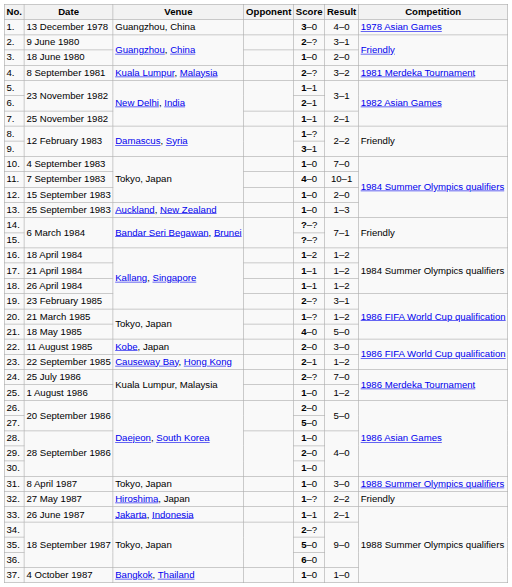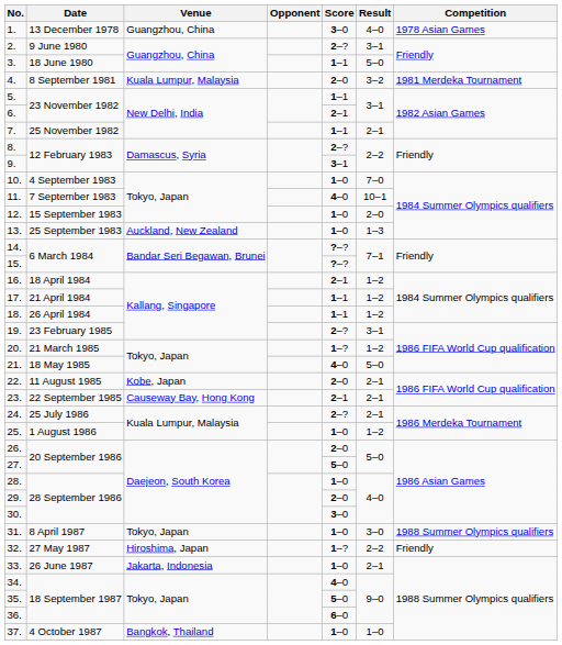 <table class="wikitable">
 <tr>
 <th>No.</th>
 <th>Date</th>
 <th>Venue</th>
 <th>Opponent</th>
 <th>Score</th>
 <th>Result</th>
 <th>Competition</th>
 </tr>
 <tr>
 <td>1.</td>
 <td>13 December 1978</td>
 <td>Guangzhou, China</td>
 <td></td>
 <td align=center><strong>3</strong>–0</td>
 <td align=center>4–0</td>
 <td><a href='#'>1978 Asian Games</a></td>
 </tr>
 <tr>
 <td>2.</td>
 <td>9 June 1980</td>
 <td rowspan=2><a href='#'>Guangzhou</a>, <a href='#'>China</a></td>
 <td></td>
 <td align=center><strong>2</strong>–?</td>
 <td align=center>3–1</td>
 <td rowspan=2><a href='#'>Friendly</a></td>
 </tr>
 <tr>
 <td>3.</td>
 <td>18 June 1980</td>
 <td></td>
-<td align=center><strong>1</strong>–0</td>
-<td align=center>2–0</td>
+<td align=center><strong>1</strong>–1</td>
+<td align=center>5–0</td>
 </tr>
 <tr>
 <td>4.</td>
 <td>8 September 1981</td>
 <td><a href='#'>Kuala Lumpur</a>, <a href='#'>Malaysia</a></td>
 <td></td>
-<td align=center><strong>2</strong>–?</td>
+<td align=center><strong>2</strong>–0</td>
 <td align=center>3–2</td>
 <td><a href='#'>1981 Merdeka Tournament</a></td>
 </tr>
 <tr>
 <td>5.</td>
 <td rowspan=2>23 November 1982</td>
 <td rowspan=3><a href='#'>New Delhi</a>, <a href='#'>India</a></td>
 <td rowspan=2></td>
 <td align=center><strong>1</strong>–1</td>
 <td rowspan=2 align=center>3–1</td>
 <td rowspan=3><a href='#'>1982 Asian Games</a></td>
 </tr>
 <tr>
 <td>6.</td>
 <td align=center><strong>2</strong>–1</td>
 </tr>
 <tr>
 <td>7.</td>
 <td>25 November 1982</td>
 <td></td>
 <td align=center><strong>1</strong>–1</td>
 <td align=center>2–1</td>
 </tr>
 <tr>
 <td>8.</td>
 <td rowspan=2>12 February 1983</td>
 <td rowspan=2><a href='#'>Damascus</a>, <a href='#'>Syria</a></td>
 <td rowspan=2></td>
-<td align=center><strong>1</strong>–?</td>
+<td align=center><strong>2</strong>–?</td>
 <td rowspan=2 align=center>2–2</td>
 <td rowspan=2>Friendly</td>
 </tr>
 <tr>
 <td>9.</td>
 <td align=center><strong>3</strong>–1</td>
 </tr>
 <tr>
 <td>10.</td>
 <td>4 September 1983</td>
 <td rowspan=3>Tokyo, Japan</td>
 <td></td>
 <td align=center><strong>1</strong>–0</td>
 <td align=center>7–0</td>
 <td rowspan=4><a href='#'>1984 Summer Olympics qualifiers</a></td>
 </tr>
 <tr>
 <td>11.</td>
 <td>7 September 1983</td>
 <td></td>
 <td align=center><strong>4</strong>–0</td>
 <td align=center>10–1</td>
 </tr>
 <tr>
 <td>12.</td>
 <td>15 September 1983</td>
 <td></td>
 <td align=center><strong>1</strong>–0</td>
 <td align=center>2–0</td>
 </tr>
 <tr>
 <td>13.</td>
 <td>25 September 1983</td>
 <td><a href='#'>Auckland</a>, <a href='#'>New Zealand</a></td>
 <td></td>
 <td align=center><strong>1</strong>–0</td>
 <td align=center>1–3</td>
 </tr>
 <tr>
 <td>14.</td>
 <td rowspan=2>6 March 1984</td>
 <td rowspan=2><a href='#'>Bandar Seri Begawan</a>, <a href='#'>Brunei</a></td>
 <td rowspan=2></td>
 <td align=center><strong>?</strong>–?</td>
 <td rowspan=2 align=center>7–1</td>
 <td rowspan=2>Friendly</td>
 </tr>
 <tr>
 <td>15.</td>
 <td align=center><strong>?</strong>–?</td>
 </tr>
 <tr>
 <td>16.</td>
 <td>18 April 1984</td>
 <td rowspan=4><a href='#'>Kallang</a>, <a href='#'>Singapore</a></td>
 <td></td>
-<td align=center><strong>1</strong>–2</td>
+<td align=center><strong>2</strong>–1</td>
 <td align=center>1–2</td>
 <td rowspan=3>1984 Summer Olympics qualifiers</td>
 </tr>
 <tr>
 <td>17.</td>
 <td>21 April 1984</td>
 <td></td>
 <td align=center><strong>1</strong>–1</td>
 <td align=center>1–2</td>
 </tr>
 <tr>
 <td>18.</td>
 <td>26 April 1984</td>
 <td></td>
 <td align=center><strong>1</strong>–1</td>
 <td align=center>1–2</td>
 </tr>
 <tr>
 <td>19.</td>
 <td>23 February 1985</td>
 <td></td>
 <td align=center><strong>2</strong>–?</td>
 <td align=center>3–1</td>
 <td rowspan=3><a href='#'>1986 FIFA World Cup qualification</a></td>
 </tr>
 <tr>
 <td>20.</td>
 <td>21 March 1985</td>
 <td rowspan=2>Tokyo, Japan</td>
 <td></td>
 <td align=center><strong>1</strong>–?</td>
 <td align=center>1–2 </td>
 </tr>
 <tr>
 <td>21.</td>
 <td>18 May 1985</td>
 <td></td>
 <td align=center><strong>4</strong>–0</td>
 <td align=center>5–0</td>
 </tr>
 <tr>
 <td>22.</td>
 <td>11 August 1985</td>
 <td><a href='#'>Kobe</a>, Japan</td>
 <td></td>
 <td align=center><strong>2</strong>–0</td>
-<td align=center>3–0</td>
+<td align=center>2–1</td>
 <td rowspan=2><a href='#'>1986 FIFA World Cup qualification</a></td>
 </tr>
 <tr>
 <td>23.</td>
 <td>22 September 1985</td>
 <td><a href='#'>Causeway Bay</a>, <a href='#'>Hong Kong</a></td>
 <td></td>
 <td align=center><strong>2</strong>–1</td>
-<td align=center>1–2 </td>
+<td align=center>2–1</td>
 </tr>
 <tr>
 <td>24.</td>
 <td>25 July 1986</td>
 <td rowspan=2>Kuala Lumpur, Malaysia</td>
 <td></td>
 <td align=center><strong>2</strong>–?</td>
-<td align=center>7–0</td>
+<td align=center>2–1</td>
 <td rowspan=2><a href='#'>1986 Merdeka Tournament</a></td>
 </tr>
 <tr>
 <td>25.</td>
 <td>1 August 1986</td>
 <td></td>
 <td align=center><strong>1</strong>–0</td>
 <td align=center>1–2 </td>
 </tr>
 <tr>
 <td>26.</td>
 <td rowspan=2>20 September 1986</td>
 <td rowspan=5><a href='#'>Daejeon</a>, <a href='#'>South Korea</a></td>
 <td rowspan=2></td>
 <td align=center><strong>2</strong>–0</td>
 <td rowspan=2 align=center>5–0</td>
 <td rowspan=5><a href='#'>1986 Asian Games</a></td>
 </tr>
 <tr>
 <td>27.</td>
 <td align=center><strong>5</strong>–0</td>
 </tr>
 <tr>
 <td>28.</td>
 <td rowspan=3>28 September 1986</td>
 <td rowspan=3></td>
 <td align=center><strong>1</strong>–0</td>
 <td rowspan=3 align=center>4–0</td>
 </tr>
 <tr>
 <td>29.</td>
 <td align=center><strong>2</strong>–0</td>
 </tr>
 <tr>
 <td>30.</td>
-<td align=center><strong>1</strong>–0</td>
+<td align=center><strong>3</strong>–0</td>
 </tr>
 <tr>
 <td>31.</td>
 <td>8 April 1987</td>
 <td>Tokyo, Japan</td>
 <td></td>
 <td align=center><strong>1</strong>–0</td>
 <td align=center>3–0</td>
 <td><a href='#'>1988 Summer Olympics qualifiers</a></td>
 </tr>
 <tr>
 <td>32.</td>
 <td>27 May 1987</td>
 <td><a href='#'>Hiroshima</a>, Japan</td>
 <td></td>
 <td align=center><strong>1</strong>–?</td>
 <td align=center>2–2</td>
 <td>Friendly</td>
 </tr>
 <tr>
 <td>33.</td>
 <td>26 June 1987</td>
 <td><a href='#'>Jakarta</a>, <a href='#'>Indonesia</a></td>
 <td></td>
-<td align=center><strong>1</strong>–1</td>
+<td align=center><strong>1</strong>–0</td>
 <td align=center>2–1</td>
 <td rowspan=5>1988 Summer Olympics qualifiers</td>
 </tr>
 <tr>
 <td>34.</td>
 <td rowspan=3>18 September 1987</td>
 <td rowspan=3>Tokyo, Japan</td>
 <td rowspan=3></td>
-<td align=center><strong>2</strong>–?</td>
+<td align=center><strong>4</strong>–0</td>
 <td rowspan=3 align=center>9–0</td>
 </tr>
 <tr>
 <td>35.</td>
 <td align=center><strong>5</strong>–0</td>
 </tr>
 <tr>
 <td>36.</td>
 <td align=center><strong>6</strong>–0</td>
 </tr>
 <tr>
 <td>37.</td>
 <td>4 October 1987</td>
 <td><a href='#'>Bangkok</a>, <a href='#'>Thailand</a></td>
 <td></td>
 <td align=center><strong>1</strong>–0</td>
 <td align=center>1–0</td>
 </tr>
 </table>
